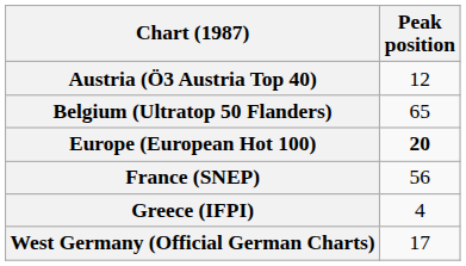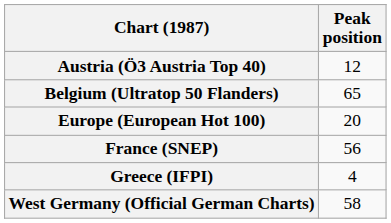 <table class="wikitable sortable plainrowheaders">
 <tr>
 <th>Chart (1987)</th>
 <th align="center">Peak<br>position</th>
 </tr>
 <tr>
 <th scope="row">Austria (Ö3 Austria Top 40)</th>
 <td align="center">12</td>
 </tr>
 <tr>
 <th scope="row">Belgium (Ultratop 50 Flanders)</th>
 <td align="center">65</td>
 </tr>
 <tr>
 <th scope="row">Europe (European Hot 100)</th>
-<td align="center"><strong>20</strong></td>
+<td align="center">20</td>
 </tr>
 <tr>
 <th scope="row">France (SNEP)</th>
 <td align="center">56</td>
 </tr>
 <tr>
 <th scope="row">Greece (IFPI)</th>
 <td align="center">4</td>
 </tr>
 <tr>
 <th scope="row">West Germany (Official German Charts)</th>
-<td align="center">17</td>
+<td align="center">58</td>
 </tr>
 </table>
